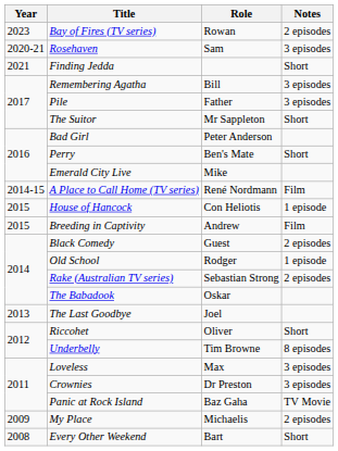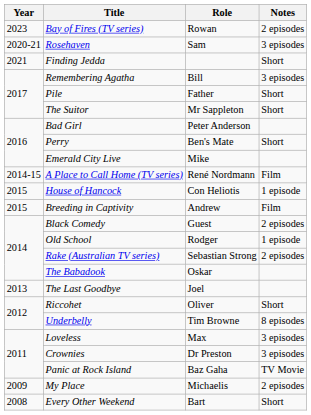 <table class="wikitable">
 <tr>
 <th>Year</th>
 <th>Title</th>
 <th>Role</th>
 <th>Notes</th>
 </tr>
 <tr>
 <td>2023</td>
 <td><em><a href='#'>Bay of Fires (TV series)</a></em></td>
 <td>Rowan</td>
 <td>2 episodes</td>
 </tr>
 <tr>
 <td>2020-21</td>
 <td><em><a href='#'>Rosehaven</a></em></td>
 <td>Sam</td>
 <td>3 episodes</td>
 </tr>
 <tr>
 <td>2021</td>
 <td><em>Finding Jedda</em></td>
 <td></td>
 <td>Short</td>
 </tr>
 <tr>
 <td rowspan="3">2017</td>
 <td><em>Remembering Agatha</em></td>
 <td>Bill</td>
 <td>3 episodes</td>
 </tr>
 <tr>
 <td><em>Pile</em></td>
 <td>Father</td>
-<td>3 episodes</td>
+<td>Short</td>
 </tr>
 <tr>
 <td><em>The Suitor</em></td>
 <td>Mr Sappleton</td>
 <td>Short</td>
 </tr>
 <tr>
 <td rowspan="3">2016</td>
 <td><em>Bad Girl</em></td>
 <td>Peter Anderson</td>
 <td></td>
 </tr>
 <tr>
 <td><em>Perry</em></td>
 <td>Ben's Mate</td>
 <td>Short</td>
 </tr>
 <tr>
 <td><em>Emerald City Live</em></td>
 <td>Mike</td>
 <td></td>
 </tr>
 <tr>
 <td>2014-15</td>
 <td><em><a href='#'>A Place to Call Home (TV series)</a></em></td>
 <td>René Nordmann</td>
 <td>Film</td>
 </tr>
 <tr>
 <td>2015</td>
 <td><em><a href='#'>House of Hancock</a></em></td>
 <td>Con Heliotis</td>
 <td>1 episode</td>
 </tr>
 <tr>
 <td>2015</td>
 <td><em>Breeding in Captivity</em></td>
 <td>Andrew</td>
 <td>Film</td>
 </tr>
 <tr>
 <td rowspan="4">2014</td>
 <td><em>Black Comedy</em></td>
 <td>Guest</td>
 <td>2 episodes</td>
 </tr>
 <tr>
 <td><em>Old School</em></td>
 <td>Rodger</td>
 <td>1 episode</td>
 </tr>
 <tr>
 <td><em><a href='#'>Rake (Australian TV series)</a></em></td>
 <td>Sebastian Strong</td>
 <td>2 episodes</td>
 </tr>
 <tr>
 <td><em><a href='#'>The Babadook</a></em></td>
 <td>Oskar</td>
 <td></td>
 </tr>
 <tr>
 <td>2013</td>
 <td><em>The Last Goodbye</em></td>
 <td>Joel</td>
 <td></td>
 </tr>
 <tr>
 <td rowspan="2">2012</td>
 <td><em>Riccohet</em></td>
 <td>Oliver</td>
 <td>Short</td>
 </tr>
 <tr>
 <td><a href='#'><em>Underbelly</em></a></td>
 <td>Tim Browne</td>
 <td>8 episodes</td>
 </tr>
 <tr>
 <td rowspan="3">2011</td>
 <td><em>Loveless</em></td>
 <td>Max</td>
 <td>3 episodes</td>
 </tr>
 <tr>
 <td><em>Crownies</em></td>
 <td>Dr Preston</td>
 <td>3 episodes</td>
 </tr>
 <tr>
 <td><em>Panic at Rock Island</em></td>
 <td>Baz Gaha</td>
 <td>TV Movie</td>
 </tr>
 <tr>
 <td>2009</td>
 <td><em>My Place</em></td>
 <td>Michaelis</td>
 <td>2 episodes</td>
 </tr>
 <tr>
 <td>2008</td>
 <td><em>Every Other Weekend</em></td>
 <td>Bart</td>
 <td>Short</td>
 </tr>
 </table>
